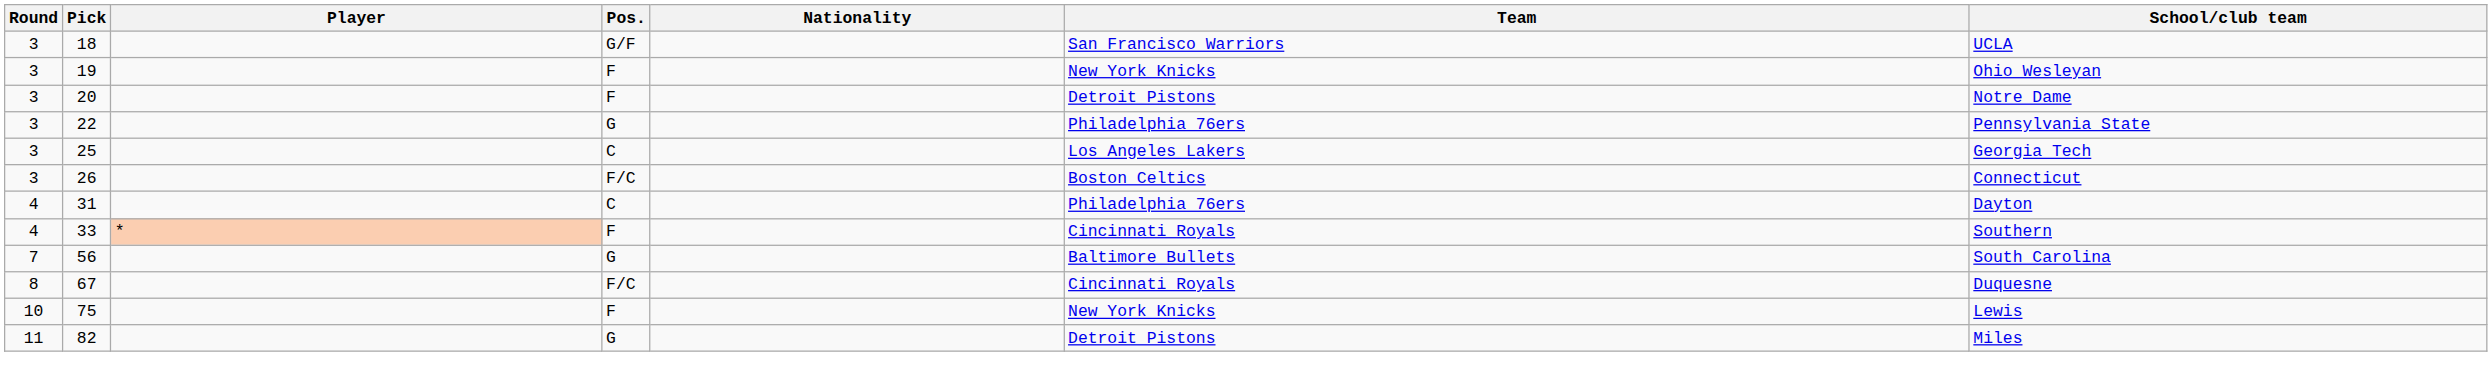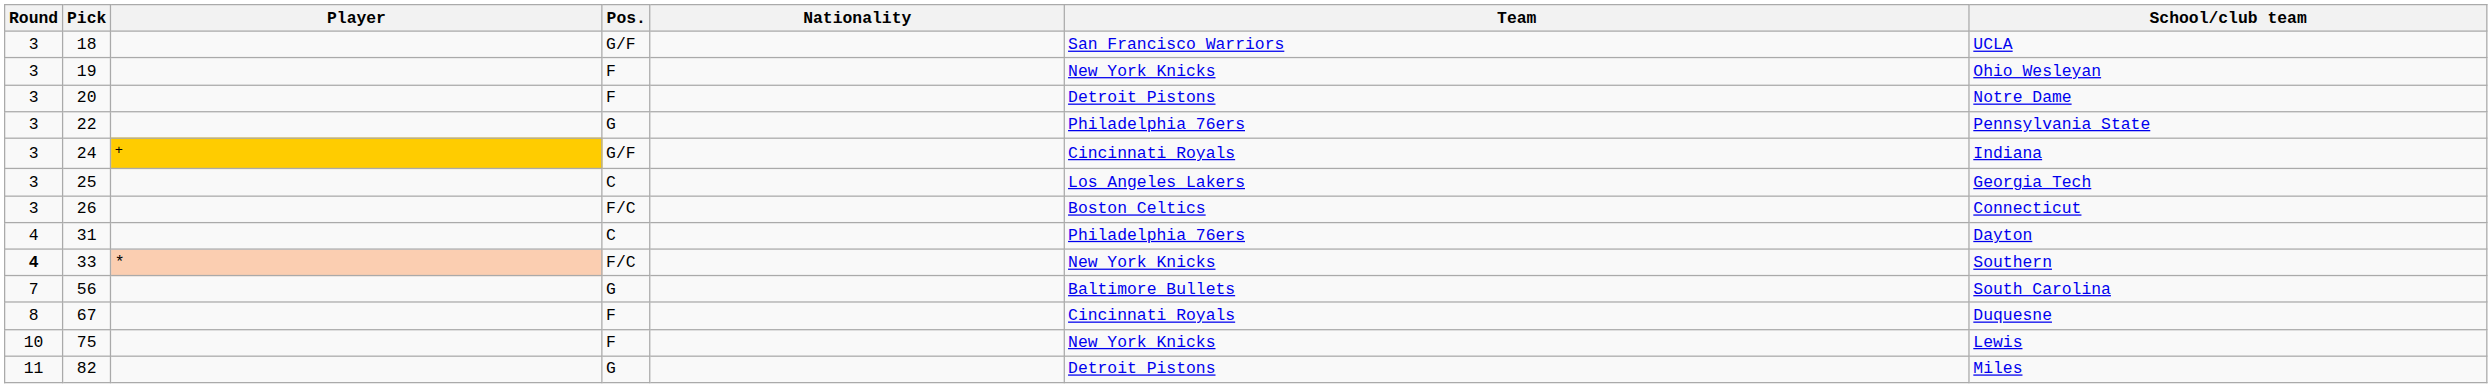 <table class="wikitable sortable">
 <tr>
 <th width="1%">Round</th>
 <th width="1%">Pick</th>
 <th width="19%">Player</th>
 <th width="1%">Pos.</th>
 <th width="16%">Nationality</th>
 <th width="35%">Team</th>
 <th width="20%">School/club team</th>
 </tr>
 <tr>
 <td align=center>3</td>
 <td align=center>18</td>
 <td></td>
 <td>G/F</td>
 <td></td>
 <td><a href='#'>San Francisco Warriors</a></td>
 <td><a href='#'>UCLA</a></td>
 </tr>
 <tr>
 <td align=center>3</td>
 <td align=center>19</td>
 <td></td>
 <td>F</td>
 <td></td>
 <td><a href='#'>New York Knicks</a></td>
 <td><a href='#'>Ohio Wesleyan</a></td>
 </tr>
 <tr>
 <td align=center>3</td>
 <td align=center>20</td>
 <td></td>
 <td>F</td>
 <td></td>
 <td><a href='#'>Detroit Pistons</a></td>
 <td><a href='#'>Notre Dame</a></td>
 </tr>
 <tr>
 <td align=center>3</td>
 <td align=center>22</td>
 <td></td>
 <td>G</td>
 <td></td>
 <td><a href='#'>Philadelphia 76ers</a></td>
 <td><a href='#'>Pennsylvania State</a></td>
 </tr>
 <tr>
 <td align=center>3</td>
+<td align=center>24</td>
+<td bgcolor="#FFCC00"><sup>+</sup></td>
+<td>G/F</td>
+<td></td>
+<td><a href='#'>Cincinnati Royals</a></td>
+<td><a href='#'>Indiana</a></td>
+</tr>
+<tr>
+<td align=center>3</td>
 <td align=center>25</td>
 <td></td>
 <td>C</td>
 <td></td>
 <td><a href='#'>Los Angeles Lakers</a></td>
 <td><a href='#'>Georgia Tech</a></td>
 </tr>
 <tr>
 <td align=center>3</td>
 <td align=center>26</td>
 <td></td>
 <td>F/C</td>
 <td></td>
 <td><a href='#'>Boston Celtics</a></td>
 <td><a href='#'>Connecticut</a></td>
 </tr>
 <tr>
 <td align=center>4</td>
 <td align=center>31</td>
 <td></td>
 <td>C</td>
 <td></td>
 <td><a href='#'>Philadelphia 76ers</a></td>
 <td><a href='#'>Dayton</a></td>
 </tr>
 <tr>
-<td align=center>4</td>
+<td align=center><strong>4</strong></td>
 <td align=center>33</td>
 <td bgcolor="#FBCEB1">*</td>
-<td>F</td>
+<td>F/C</td>
 <td></td>
-<td><a href='#'>Cincinnati Royals</a></td>
+<td><a href='#'>New York Knicks</a></td>
 <td><a href='#'>Southern</a></td>
 </tr>
 <tr>
 <td align=center>7</td>
 <td align=center>56</td>
 <td></td>
 <td>G</td>
 <td></td>
 <td><a href='#'>Baltimore Bullets</a></td>
 <td><a href='#'>South Carolina</a></td>
 </tr>
 <tr>
 <td align=center>8</td>
 <td align=center>67</td>
 <td></td>
-<td>F/C</td>
+<td>F</td>
 <td></td>
 <td><a href='#'>Cincinnati Royals</a></td>
 <td><a href='#'>Duquesne</a></td>
 </tr>
 <tr>
 <td align=center>10</td>
 <td align=center>75</td>
 <td></td>
 <td>F</td>
 <td></td>
 <td><a href='#'>New York Knicks</a></td>
 <td><a href='#'>Lewis</a></td>
 </tr>
 <tr>
 <td align=center>11</td>
 <td align=center>82</td>
 <td></td>
 <td>G</td>
 <td></td>
 <td><a href='#'>Detroit Pistons</a></td>
 <td><a href='#'>Miles</a></td>
 </tr>
 </table>
